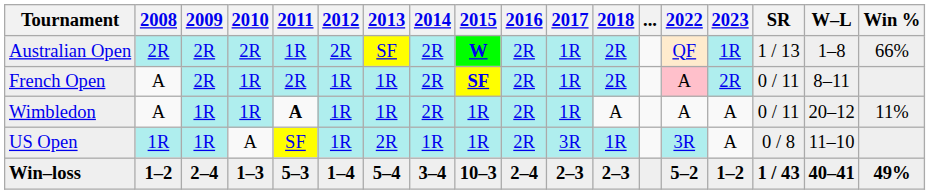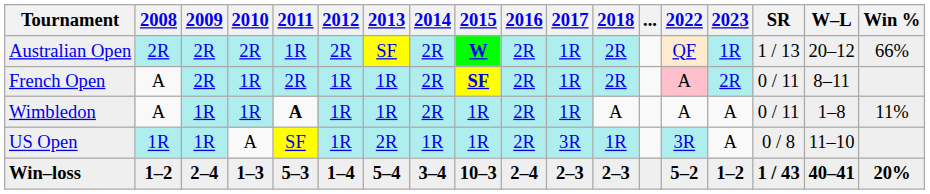 <table class="wikitable" style="text-align:center; font-size:90%">
 <tr>
 <th>Tournament</th>
 <th><a href='#'>2008</a></th>
 <th><a href='#'>2009</a></th>
 <th><a href='#'>2010</a></th>
 <th><a href='#'>2011</a></th>
 <th><a href='#'>2012</a></th>
 <th><a href='#'>2013</a></th>
 <th><a href='#'>2014</a></th>
 <th><a href='#'>2015</a></th>
 <th><a href='#'>2016</a></th>
 <th><a href='#'>2017</a></th>
 <th><a href='#'>2018</a></th>
 <th>...</th>
 <th><a href='#'>2022</a></th>
 <th><a href='#'>2023</a></th>
 <th>SR</th>
 <th>W–L</th>
 <th>Win %</th>
 </tr>
 <tr>
 <td bgcolor=efefef align=left><a href='#'>Australian Open</a></td>
 <td bgcolor=afeeee><a href='#'>2R</a></td>
 <td bgcolor=afeeee><a href='#'>2R</a></td>
 <td bgcolor=afeeee><a href='#'>2R</a></td>
 <td bgcolor=afeeee><a href='#'>1R</a></td>
 <td bgcolor=afeeee><a href='#'>2R</a></td>
 <td bgcolor=yellow><a href='#'>SF</a></td>
 <td bgcolor=afeeee><a href='#'>2R</a></td>
 <td bgcolor=lime><a href='#'><strong>W</strong></a></td>
 <td bgcolor=afeeee><a href='#'>2R</a></td>
 <td bgcolor=afeeee><a href='#'>1R</a></td>
 <td bgcolor=afeeee><a href='#'>2R</a></td>
 <td></td>
 <td bgcolor=ffebcd><a href='#'>QF</a></td>
 <td bgcolor=afeeee><a href='#'>1R</a></td>
 <td bgcolor=efefef>1 / 13</td>
-<td bgcolor=efefef>1–8</td>
+<td bgcolor=efefef>20–12</td>
 <td bgcolor=efefef>66%</td>
 </tr>
 <tr>
 <td bgcolor=efefef align=left><a href='#'>French Open</a></td>
 <td>A</td>
 <td bgcolor=afeeee><a href='#'>2R</a></td>
 <td bgcolor=afeeee><a href='#'>1R</a></td>
 <td bgcolor=afeeee><a href='#'>2R</a></td>
 <td bgcolor=afeeee><a href='#'>1R</a></td>
 <td bgcolor=afeeee><a href='#'>1R</a></td>
 <td bgcolor=afeeee><a href='#'>2R</a></td>
 <td bgcolor=yellow><strong><a href='#'>SF</a></strong></td>
 <td bgcolor=afeeee><a href='#'>2R</a></td>
 <td bgcolor=afeeee><a href='#'>1R</a></td>
 <td bgcolor=afeeee><a href='#'>2R</a></td>
 <td></td>
 <td style="background: pink;">A</td>
 <td bgcolor=afeeee><a href='#'>2R</a></td>
 <td bgcolor=efefef>0 / 11</td>
 <td bgcolor=efefef>8–11</td>
 <td bgcolor=efefef></td>
 </tr>
 <tr>
 <td bgcolor=efefef align=left><a href='#'>Wimbledon</a></td>
 <td>A</td>
 <td bgcolor=afeeee><a href='#'>1R</a></td>
 <td bgcolor=afeeee><a href='#'>1R</a></td>
 <td><strong>A</strong></td>
 <td bgcolor=afeeee><a href='#'>1R</a></td>
 <td bgcolor=afeeee><a href='#'>1R</a></td>
 <td bgcolor=afeeee><a href='#'>2R</a></td>
 <td bgcolor=afeeee><a href='#'>1R</a></td>
 <td bgcolor=afeeee><a href='#'>2R</a></td>
 <td bgcolor=afeeee><a href='#'>1R</a></td>
 <td>A</td>
 <td></td>
 <td>A</td>
 <td>A</td>
 <td bgcolor=efefef>0 / 11</td>
-<td bgcolor=efefef>20–12</td>
+<td bgcolor=efefef>1–8</td>
 <td bgcolor=efefef>11%</td>
 </tr>
 <tr>
 <td bgcolor=efefef align=left><a href='#'>US Open</a></td>
 <td bgcolor=afeeee><a href='#'>1R</a></td>
 <td bgcolor=afeeee><a href='#'>1R</a></td>
 <td>A</td>
 <td bgcolor=yellow><a href='#'>SF</a></td>
 <td bgcolor=afeeee><a href='#'>1R</a></td>
 <td bgcolor=afeeee><a href='#'>2R</a></td>
 <td bgcolor=afeeee><a href='#'>1R</a></td>
 <td bgcolor=afeeee><a href='#'>1R</a></td>
 <td bgcolor=afeeee><a href='#'>2R</a></td>
 <td bgcolor=afeeee><a href='#'>3R</a></td>
 <td bgcolor=afeeee><a href='#'>1R</a></td>
 <td></td>
 <td bgcolor=afeeee><a href='#'>3R</a></td>
 <td>A</td>
 <td bgcolor=efefef>0 / 8</td>
 <td bgcolor=efefef>11–10</td>
 <td bgcolor=efefef></td>
 </tr>
 <tr style="font-weight:bold;background:#EFEFEF;">
 <td align=left>Win–loss</td>
 <td>1–2</td>
 <td>2–4</td>
 <td>1–3</td>
 <td>5–3</td>
 <td>1–4</td>
 <td>5–4</td>
 <td>3–4</td>
 <td>10–3</td>
 <td>2–4</td>
 <td>2–3</td>
 <td>2–3</td>
 <td></td>
 <td>5–2</td>
 <td>1–2</td>
 <td>1 / 43</td>
 <td>40–41</td>
-<td>49%</td>
+<td>20%</td>
 </tr>
 </table>
